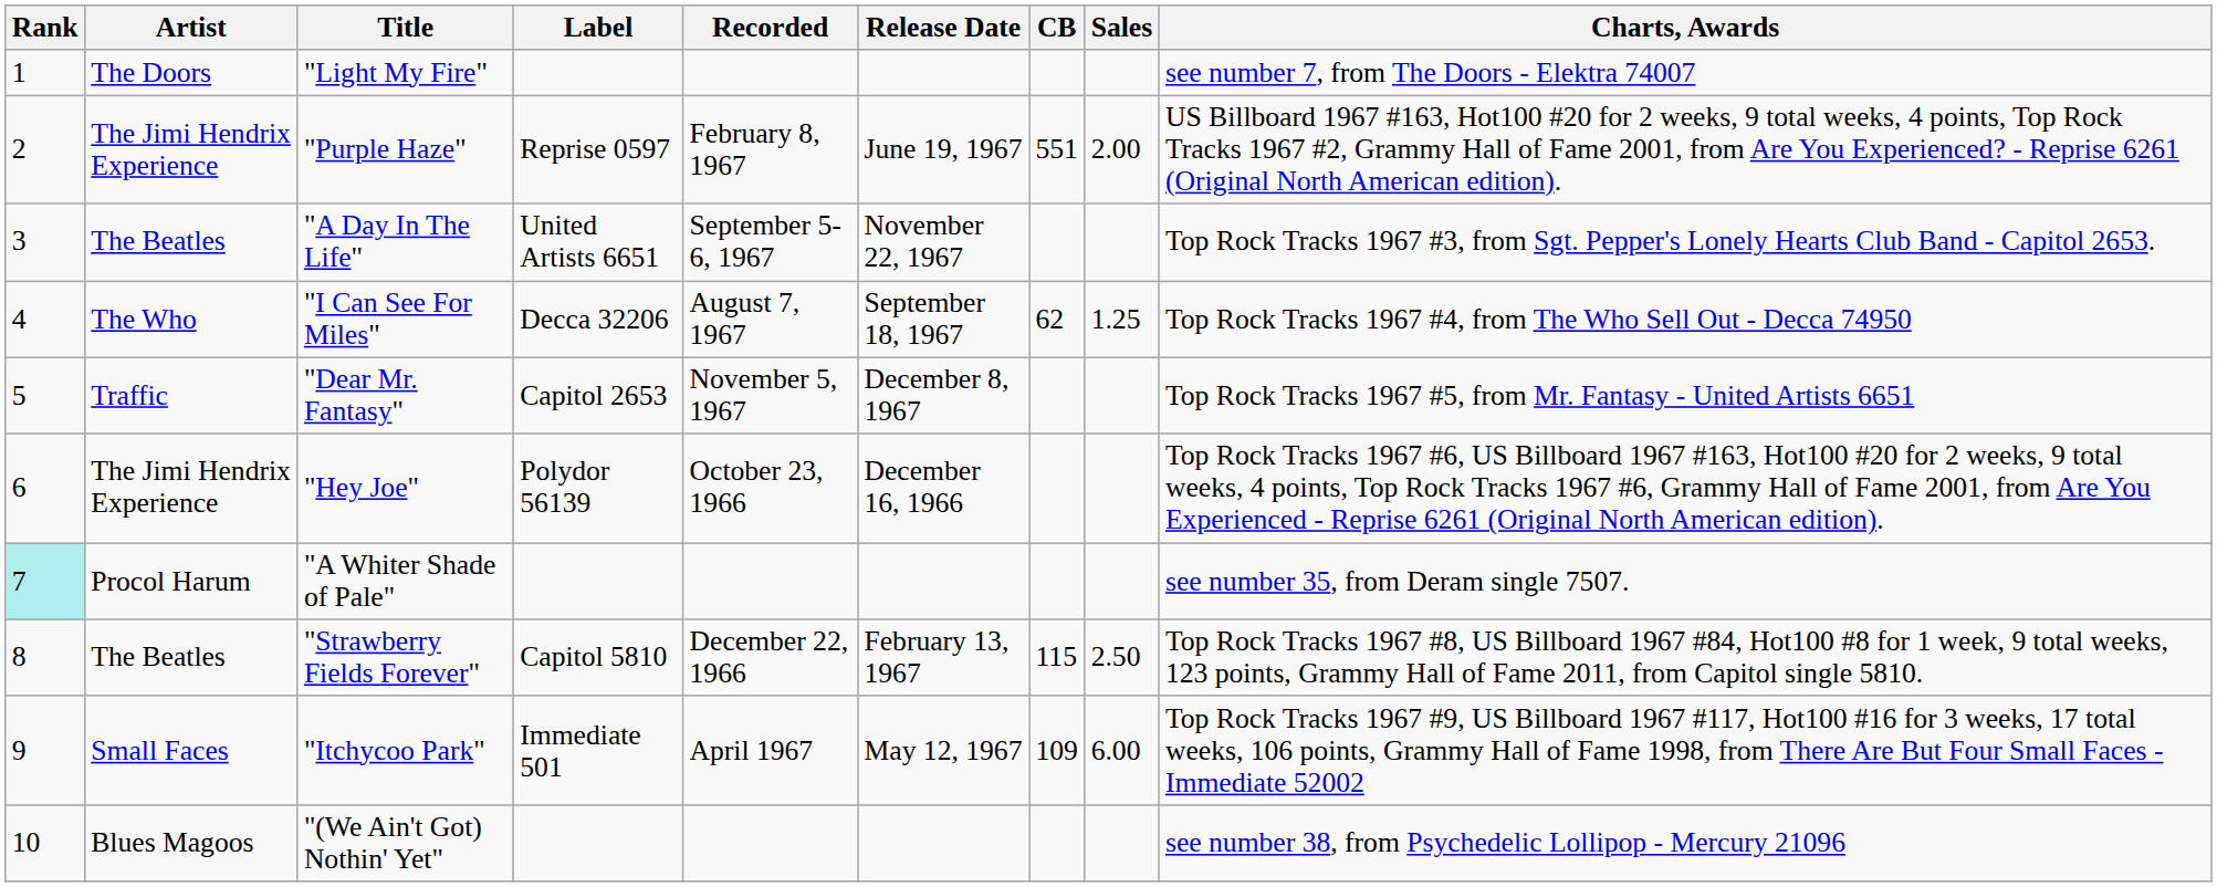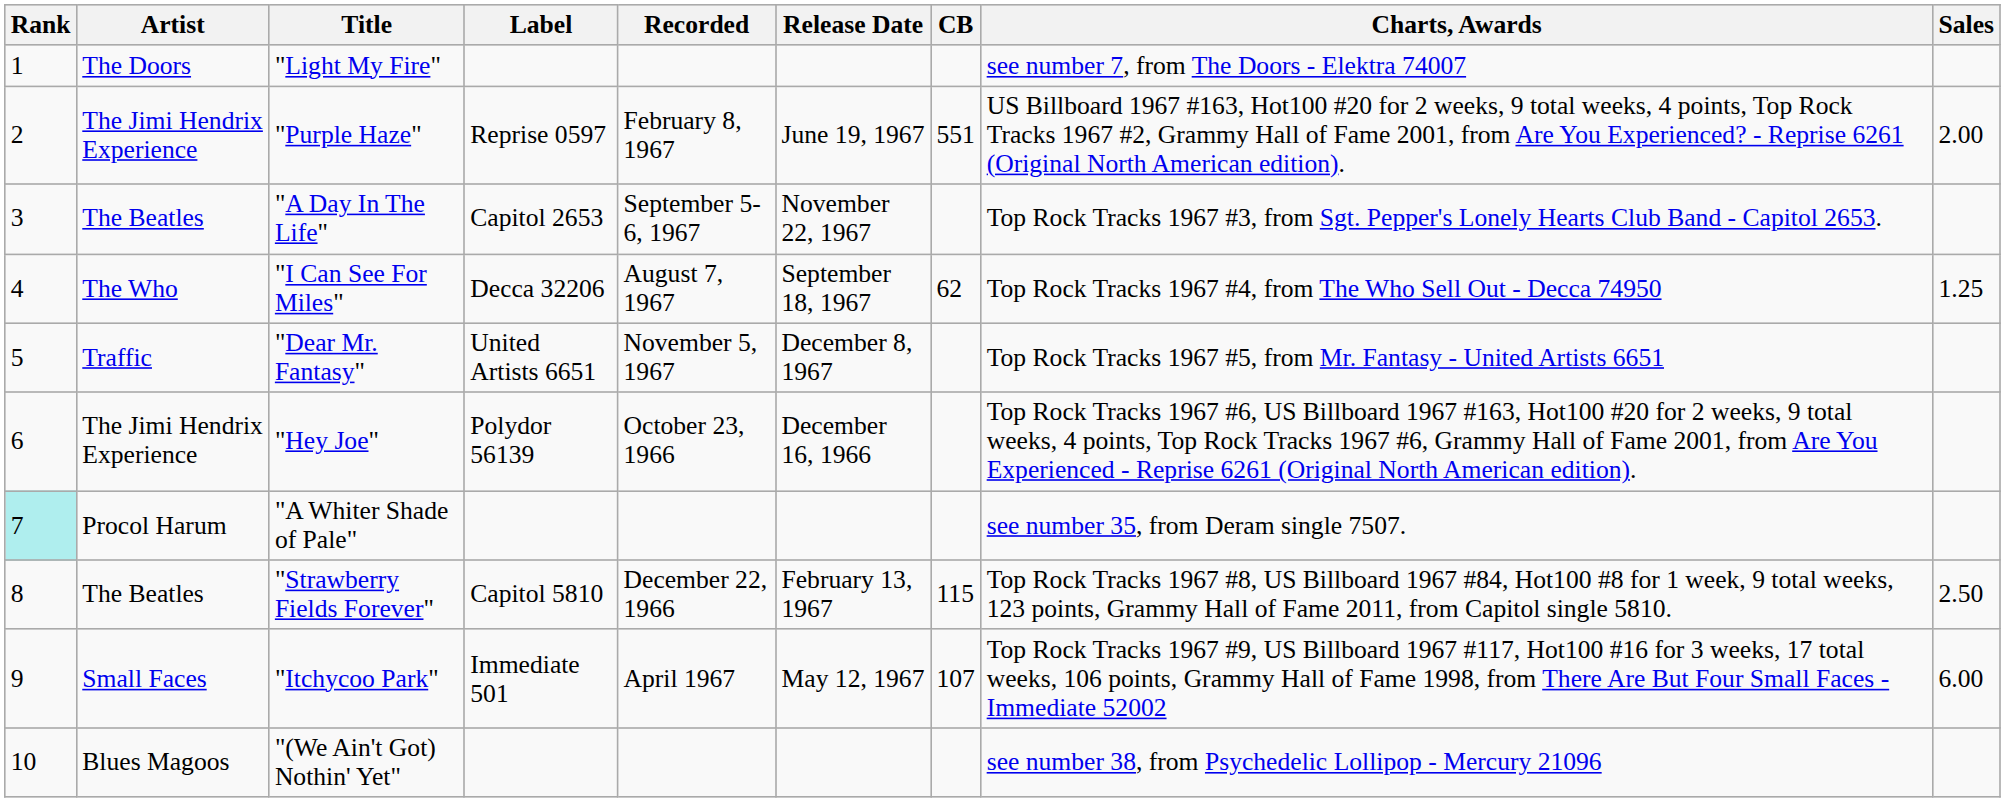 <table class="wikitable sortable">
 <tr>
 <th>Rank</th>
 <th>Artist</th>
 <th>Title</th>
 <th>Label</th>
 <th>Recorded</th>
 <th>Release Date</th>
 <th>CB</th>
+<th>Charts, Awards</th>
 <th>Sales</th>
-<th>Charts, Awards</th>
 </tr>
 <tr>
 <td>1</td>
 <td><a href='#'>The Doors</a></td>
 <td>"<a href='#'>Light My Fire</a>"</td>
 <td></td>
 <td></td>
 <td></td>
 <td></td>
+<td><a href='#'>see number 7</a>, from <a href='#'>The Doors - Elektra 74007</a></td>
 <td></td>
-<td><a href='#'>see number 7</a>, from <a href='#'>The Doors - Elektra 74007</a></td>
 </tr>
 <tr>
 <td>2</td>
 <td><a href='#'>The Jimi Hendrix Experience</a></td>
 <td>"<a href='#'>Purple Haze</a>"</td>
 <td>Reprise 0597</td>
 <td>February 8, 1967</td>
 <td>June 19, 1967</td>
 <td>551</td>
+<td>US Billboard 1967 #163, Hot100 #20 for 2 weeks, 9 total weeks, 4 points, Top Rock Tracks 1967 #2, Grammy Hall of Fame 2001, from <a href='#'>Are You Experienced? - Reprise 6261 (Original North American edition)</a>.</td>
 <td>2.00</td>
-<td>US Billboard 1967 #163, Hot100 #20 for 2 weeks, 9 total weeks, 4 points, Top Rock Tracks 1967 #2, Grammy Hall of Fame 2001, from <a href='#'>Are You Experienced? - Reprise 6261 (Original North American edition)</a>.</td>
 </tr>
 <tr>
 <td>3</td>
 <td><a href='#'>The Beatles</a></td>
 <td>"<a href='#'>A Day In The Life</a>"</td>
-<td>United Artists 6651</td>
+<td>Capitol 2653</td>
 <td>September 5-6, 1967</td>
 <td>November 22, 1967</td>
 <td></td>
+<td>Top Rock Tracks 1967 #3, from <a href='#'>Sgt. Pepper's Lonely Hearts Club Band - Capitol 2653</a>.</td>
 <td></td>
-<td>Top Rock Tracks 1967 #3, from <a href='#'>Sgt. Pepper's Lonely Hearts Club Band - Capitol 2653</a>.</td>
 </tr>
 <tr>
 <td>4</td>
 <td><a href='#'>The Who</a></td>
 <td>"<a href='#'>I Can See For Miles</a>"</td>
 <td>Decca 32206</td>
 <td>August 7, 1967</td>
 <td>September 18, 1967</td>
 <td>62</td>
+<td>Top Rock Tracks 1967 #4, from <a href='#'>The Who Sell Out - Decca 74950</a></td>
 <td>1.25</td>
-<td>Top Rock Tracks 1967 #4, from <a href='#'>The Who Sell Out - Decca 74950</a></td>
 </tr>
 <tr>
 <td>5</td>
 <td><a href='#'>Traffic</a></td>
 <td>"<a href='#'>Dear Mr. Fantasy</a>"</td>
-<td>Capitol 2653</td>
+<td>United Artists 6651</td>
 <td>November 5, 1967</td>
 <td>December 8, 1967</td>
 <td></td>
+<td>Top Rock Tracks 1967 #5, from <a href='#'>Mr. Fantasy - United Artists 6651</a></td>
 <td></td>
-<td>Top Rock Tracks 1967 #5, from <a href='#'>Mr. Fantasy - United Artists 6651</a></td>
 </tr>
 <tr>
 <td>6</td>
 <td>The Jimi Hendrix Experience</td>
 <td>"<a href='#'>Hey Joe</a>"</td>
 <td>Polydor 56139</td>
 <td>October 23, 1966</td>
 <td>December 16, 1966</td>
 <td></td>
+<td>Top Rock Tracks 1967 #6, US Billboard 1967 #163, Hot100 #20 for 2 weeks, 9 total weeks, 4 points, Top Rock Tracks 1967 #6, Grammy Hall of Fame 2001, from <a href='#'>Are You Experienced - Reprise 6261 (Original North American edition)</a>.</td>
 <td></td>
-<td>Top Rock Tracks 1967 #6, US Billboard 1967 #163, Hot100 #20 for 2 weeks, 9 total weeks, 4 points, Top Rock Tracks 1967 #6, Grammy Hall of Fame 2001, from <a href='#'>Are You Experienced - Reprise 6261 (Original North American edition)</a>.</td>
 </tr>
 <tr>
 <td style="background: paleturquoise;">7</td>
 <td>Procol Harum</td>
 <td>"A Whiter Shade of Pale"</td>
 <td></td>
 <td></td>
 <td></td>
 <td></td>
+<td><a href='#'>see number 35</a>, from Deram single 7507.</td>
 <td></td>
-<td><a href='#'>see number 35</a>, from Deram single 7507.</td>
 </tr>
 <tr>
 <td>8</td>
 <td>The Beatles</td>
 <td>"<a href='#'>Strawberry Fields Forever</a>"</td>
 <td>Capitol 5810</td>
 <td>December 22, 1966</td>
 <td>February 13, 1967</td>
 <td>115</td>
+<td>Top Rock Tracks 1967 #8, US Billboard 1967 #84, Hot100 #8 for 1 week, 9 total weeks, 123 points, Grammy Hall of Fame 2011, from Capitol single 5810.</td>
 <td>2.50</td>
-<td>Top Rock Tracks 1967 #8, US Billboard 1967 #84, Hot100 #8 for 1 week, 9 total weeks, 123 points, Grammy Hall of Fame 2011, from Capitol single 5810.</td>
 </tr>
 <tr>
 <td>9</td>
 <td><a href='#'>Small Faces</a></td>
 <td>"<a href='#'>Itchycoo Park</a>"</td>
 <td>Immediate 501</td>
 <td>April 1967</td>
 <td>May 12, 1967</td>
-<td>109</td>
+<td>107</td>
+<td>Top Rock Tracks 1967 #9, US Billboard 1967 #117, Hot100 #16 for 3 weeks, 17 total weeks, 106 points, Grammy Hall of Fame 1998, from <a href='#'>There Are But Four Small Faces - Immediate 52002</a></td>
 <td>6.00</td>
-<td>Top Rock Tracks 1967 #9, US Billboard 1967 #117, Hot100 #16 for 3 weeks, 17 total weeks, 106 points, Grammy Hall of Fame 1998, from <a href='#'>There Are But Four Small Faces - Immediate 52002</a></td>
 </tr>
 <tr>
 <td>10</td>
 <td>Blues Magoos</td>
 <td>"(We Ain't Got) Nothin' Yet"</td>
 <td></td>
 <td></td>
 <td></td>
 <td></td>
+<td><a href='#'>see number 38</a>, from <a href='#'>Psychedelic Lollipop - Mercury 21096</a></td>
 <td></td>
-<td><a href='#'>see number 38</a>, from <a href='#'>Psychedelic Lollipop - Mercury 21096</a></td>
 </tr>
 </table>
